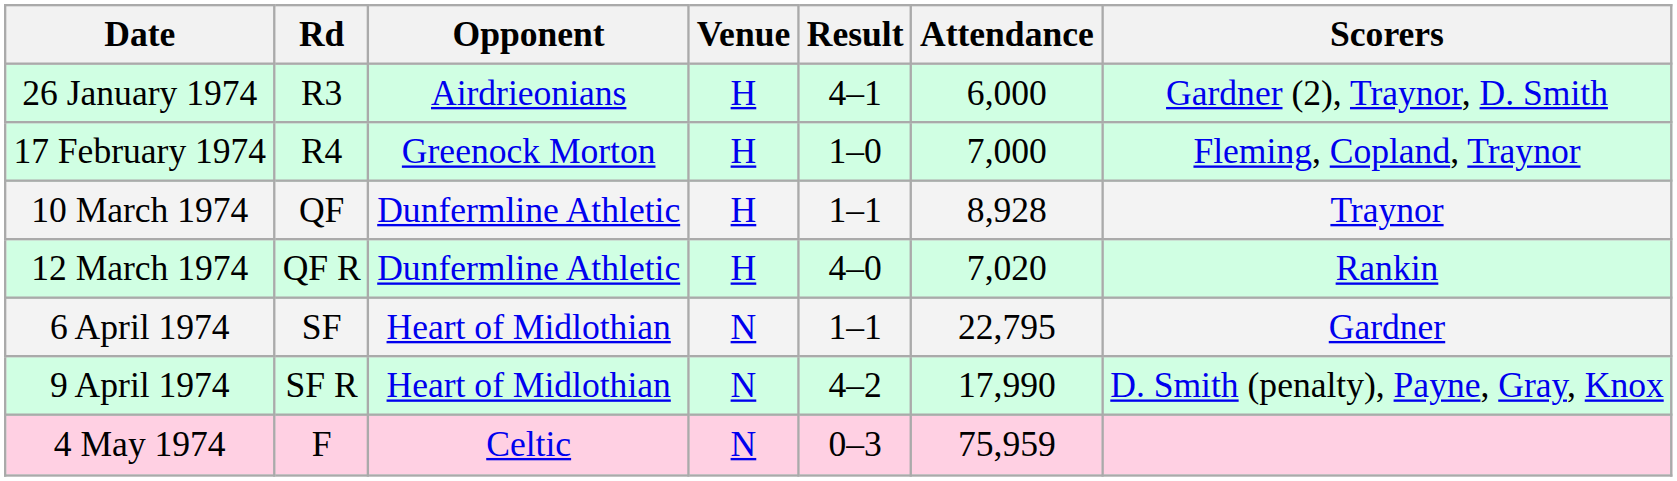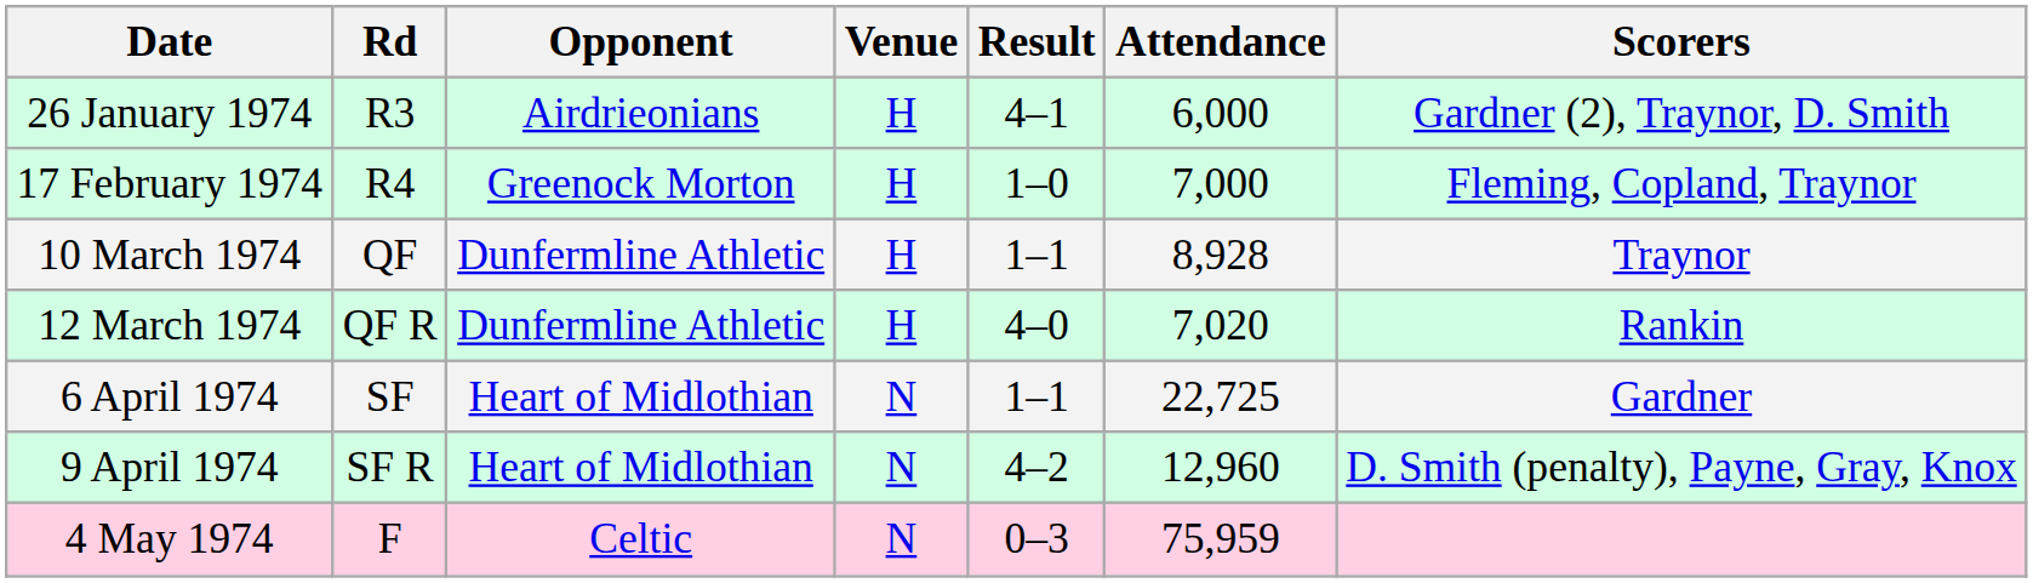 <table class="wikitable sortable" style="font-size:95%; text-align:center">
 <tr>
 <th>Date</th>
 <th>Rd</th>
 <th>Opponent</th>
 <th>Venue</th>
 <th>Result</th>
 <th>Attendance</th>
 <th>Scorers</th>
 </tr>
 <tr bgcolor = "#d0ffe3">
 <td>26 January 1974</td>
 <td>R3</td>
 <td><a href='#'>Airdrieonians</a></td>
 <td><a href='#'>H</a></td>
 <td>4–1</td>
 <td>6,000</td>
 <td><a href='#'>Gardner</a> (2), <a href='#'>Traynor</a>, <a href='#'>D. Smith</a></td>
 </tr>
 <tr bgcolor = "#d0ffe3">
 <td>17 February 1974</td>
 <td>R4</td>
 <td><a href='#'>Greenock Morton</a></td>
 <td><a href='#'>H</a></td>
 <td>1–0</td>
 <td>7,000</td>
 <td><a href='#'>Fleming</a>, <a href='#'>Copland</a>, <a href='#'>Traynor</a></td>
 </tr>
 <tr bgcolor = "#f3f3f3">
 <td>10 March 1974</td>
 <td>QF</td>
 <td><a href='#'>Dunfermline Athletic</a></td>
 <td><a href='#'>H</a></td>
 <td>1–1</td>
 <td>8,928</td>
 <td><a href='#'>Traynor</a></td>
 </tr>
 <tr bgcolor = "#d0ffe3">
 <td>12 March 1974</td>
 <td>QF R</td>
 <td><a href='#'>Dunfermline Athletic</a></td>
 <td><a href='#'>H</a></td>
 <td>4–0</td>
 <td>7,020</td>
 <td><a href='#'>Rankin</a></td>
 </tr>
 <tr bgcolor = "#f3f3f3">
 <td>6 April 1974</td>
 <td>SF</td>
 <td><a href='#'>Heart of Midlothian</a></td>
 <td><a href='#'>N</a></td>
 <td>1–1</td>
-<td>22,795</td>
+<td>22,725</td>
 <td><a href='#'>Gardner</a></td>
 </tr>
 <tr bgcolor = "#d0ffe3">
 <td>9 April 1974</td>
 <td>SF R</td>
 <td><a href='#'>Heart of Midlothian</a></td>
 <td><a href='#'>N</a></td>
 <td>4–2</td>
-<td>17,990</td>
+<td>12,960</td>
 <td><a href='#'>D. Smith</a> (penalty), <a href='#'>Payne</a>, <a href='#'>Gray</a>, <a href='#'>Knox</a></td>
 </tr>
 <tr bgcolor = "#ffd0e3">
 <td>4 May 1974</td>
 <td>F</td>
 <td><a href='#'>Celtic</a></td>
 <td><a href='#'>N</a></td>
 <td>0–3</td>
 <td>75,959</td>
 <td></td>
 </tr>
 </table>
